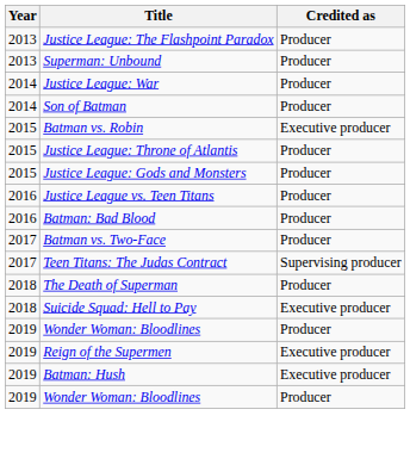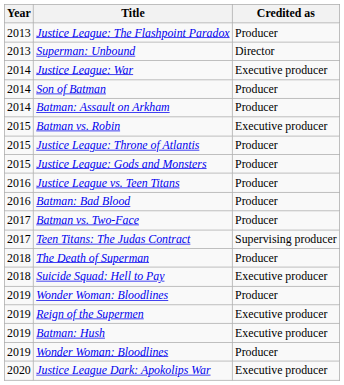 <table class="wikitable">
 <tr>
 <th>Year</th>
 <th>Title</th>
 <th>Credited as</th>
 </tr>
 <tr>
 <td>2013</td>
 <td><em><a href='#'>Justice League: The Flashpoint Paradox</a></em></td>
 <td>Producer</td>
 </tr>
 <tr>
 <td>2013</td>
 <td><em><a href='#'>Superman: Unbound</a></em></td>
+<td>Director</td>
+</tr>
+<tr>
+<td>2014</td>
+<td><em><a href='#'>Justice League: War</a></em></td>
+<td>Executive producer</td>
+</tr>
+<tr>
+<td>2014</td>
+<td><em><a href='#'>Son of Batman</a></em></td>
 <td>Producer</td>
 </tr>
 <tr>
 <td>2014</td>
-<td><em><a href='#'>Justice League: War</a></em></td>
-<td>Producer</td>
-</tr>
-<tr>
-<td>2014</td>
-<td><em><a href='#'>Son of Batman</a></em></td>
+<td><em><a href='#'>Batman: Assault on Arkham</a></em></td>
 <td>Producer</td>
 </tr>
 <tr>
 <td>2015</td>
 <td><em><a href='#'>Batman vs. Robin</a></em></td>
 <td>Executive producer</td>
 </tr>
 <tr>
 <td>2015</td>
 <td><em><a href='#'>Justice League: Throne of Atlantis</a></em></td>
 <td>Producer</td>
 </tr>
 <tr>
 <td>2015</td>
 <td><em><a href='#'>Justice League: Gods and Monsters</a></em></td>
 <td>Producer</td>
 </tr>
 <tr>
 <td>2016</td>
 <td><em><a href='#'>Justice League vs. Teen Titans</a></em></td>
 <td>Producer</td>
 </tr>
 <tr>
 <td>2016</td>
 <td><em><a href='#'>Batman: Bad Blood</a></em></td>
 <td>Producer</td>
 </tr>
 <tr>
 <td>2017</td>
 <td><em><a href='#'>Batman vs. Two-Face</a></em></td>
 <td>Producer</td>
 </tr>
 <tr>
 <td>2017</td>
 <td><em><a href='#'>Teen Titans: The Judas Contract</a></em></td>
 <td>Supervising producer</td>
 </tr>
 <tr>
 <td>2018</td>
 <td><em><a href='#'>The Death of Superman</a></em></td>
 <td>Producer</td>
 </tr>
 <tr>
 <td>2018</td>
 <td><em><a href='#'>Suicide Squad: Hell to Pay</a></em></td>
 <td>Executive producer</td>
 </tr>
 <tr>
 <td>2019</td>
 <td><em><a href='#'>Wonder Woman: Bloodlines</a></em></td>
 <td>Producer</td>
 </tr>
 <tr>
 <td>2019</td>
 <td><em><a href='#'>Reign of the Supermen</a></em></td>
 <td>Executive producer</td>
 </tr>
 <tr>
 <td>2019</td>
 <td><em><a href='#'>Batman: Hush</a></em></td>
 <td>Executive producer</td>
 </tr>
 <tr>
 <td>2019</td>
 <td><em><a href='#'>Wonder Woman: Bloodlines</a></em></td>
 <td>Producer</td>
 </tr>
+<tr>
+<td>2020</td>
+<td><em><a href='#'>Justice League Dark: Apokolips War</a></em></td>
+<td>Executive producer</td>
+</tr>
 </table>
